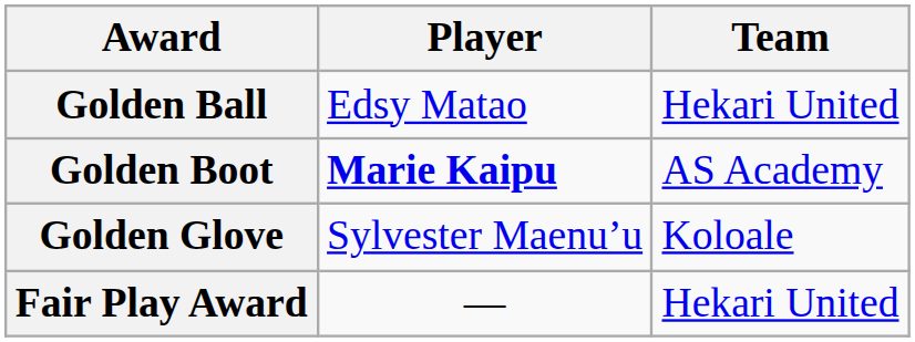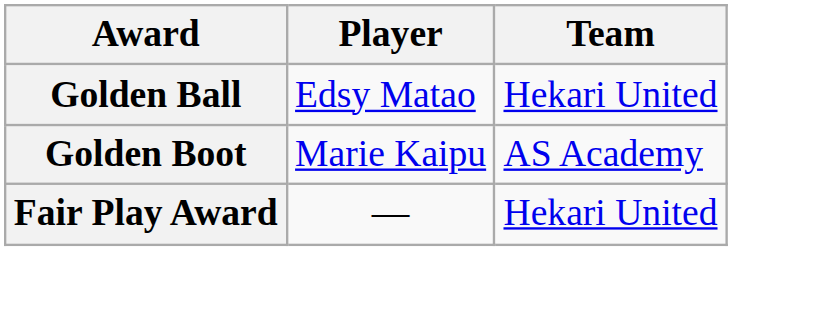 <table class="wikitable" style="text-align:center">
 <tr>
 <th>Award</th>
 <th>Player</th>
 <th>Team</th>
 </tr>
 <tr>
 <th>Golden Ball</th>
 <td align=left> <a href='#'>Edsy Matao</a></td>
 <td align=left> <a href='#'>Hekari United</a></td>
 </tr>
 <tr>
 <th>Golden Boot</th>
-<td align=left><strong> <a href='#'>Marie Kaipu</a></strong></td>
+<td align=left> <a href='#'>Marie Kaipu</a></td>
 <td align=left> <a href='#'>AS Academy</a></td>
-</tr>
-<tr>
-<th>Golden Glove</th>
-<td align=left> <a href='#'>Sylvester Maenu’u</a></td>
-<td align=left> <a href='#'>Koloale</a></td>
 </tr>
 <tr>
 <th>Fair Play Award</th>
 <td>—</td>
 <td align=left> <a href='#'>Hekari United</a></td>
 </tr>
 </table>
